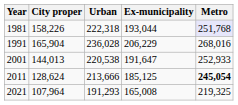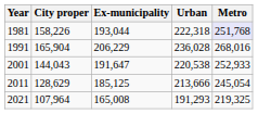 <table class=wikitable>
 <tr bgcolor="#efefef">
 <th>Year</th>
 <th>City proper</th>
+<th>Ex-municipality</th>
 <th>Urban</th>
-<th>Ex-municipality</th>
 <th>Metro</th>
 </tr>
 <tr>
 <td align="center">1981</td>
 <td>158,226</td>
+<td>193,044</td>
 <td>222,318</td>
-<td>193,044</td>
 <td style="background: lavender;">251,768</td>
 </tr>
 <tr>
 <td align="center">1991</td>
 <td>165,904</td>
+<td>206,229</td>
 <td>236,028</td>
-<td>206,229</td>
 <td>268,016</td>
 </tr>
 <tr>
 <td align="center">2001</td>
-<td>144,013</td>
+<td>144,043</td>
+<td>191,647</td>
 <td>220,538</td>
-<td>191,647</td>
 <td>252,933</td>
 </tr>
 <tr>
 <td align="center">2011</td>
-<td>128,624</td>
+<td>128,629</td>
+<td>185,125</td>
 <td>213,666</td>
-<td>185,125</td>
-<td><strong>245,054</strong></td>
+<td>245,054</td>
 </tr>
 <tr>
 <td align="center">2021</td>
 <td>107,964</td>
+<td>165,008</td>
 <td>191,293</td>
-<td>165,008</td>
 <td>219,325</td>
 </tr>
 </table>
